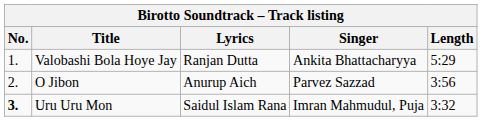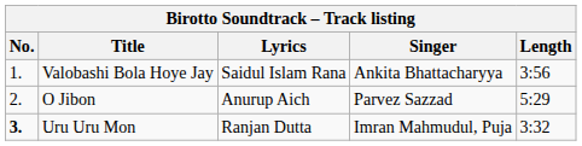 <table class="wikitable">
 <tr>
 <th colspan="5">Birotto Soundtrack – Track listing</th>
 </tr>
 <tr>
 <th>No.</th>
 <th>Title</th>
 <th>Lyrics</th>
 <th>Singer</th>
 <th>Length</th>
 </tr>
 <tr>
 <td>1.</td>
 <td>Valobashi Bola Hoye Jay</td>
-<td>Ranjan Dutta</td>
+<td>Saidul Islam Rana</td>
 <td>Ankita Bhattacharyya</td>
-<td>5:29</td>
+<td>3:56</td>
 </tr>
 <tr>
 <td>2.</td>
 <td>O Jibon</td>
 <td>Anurup Aich</td>
 <td>Parvez Sazzad</td>
-<td>3:56</td>
+<td>5:29</td>
 </tr>
 <tr>
 <td><strong>3.</strong></td>
 <td>Uru Uru Mon</td>
-<td>Saidul Islam Rana</td>
+<td>Ranjan Dutta</td>
 <td>Imran Mahmudul, Puja</td>
 <td>3:32</td>
 </tr>
 </table>
